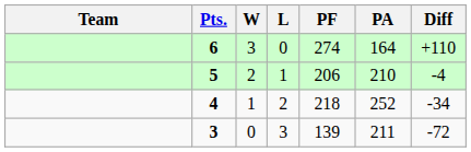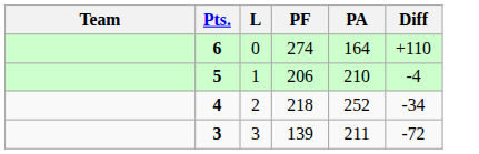 <table class=wikitable style="font-size:90%;">
 <tr align=center>
 <th width=150px>Team</th>
 <th width=30px><a href='#'>Pts.</a></th>
-<th width=20px>W</th>
 <th width=20px>L</th>
 <th width=40px>PF</th>
 <th width=40px>PA</th>
 <th width=40px>Diff</th>
 </tr>
 <tr align=center bgcolor="#ccffcc">
 <td align=left></td>
 <td><strong>6</strong></td>
-<td>3</td>
 <td>0</td>
 <td>274</td>
 <td>164</td>
 <td>+110</td>
 </tr>
 <tr align=center bgcolor="#ccffcc">
 <td align=left></td>
 <td><strong>5</strong></td>
-<td>2</td>
 <td>1</td>
 <td>206</td>
 <td>210</td>
 <td>-4</td>
 </tr>
 <tr align=center>
 <td align=left></td>
 <td><strong>4</strong></td>
-<td>1</td>
 <td>2</td>
 <td>218</td>
 <td>252</td>
 <td>-34</td>
 </tr>
 <tr align=center>
 <td align=left></td>
 <td><strong>3</strong></td>
-<td>0</td>
 <td>3</td>
 <td>139</td>
 <td>211</td>
 <td>-72</td>
 </tr>
 </table>
